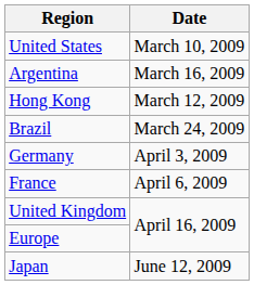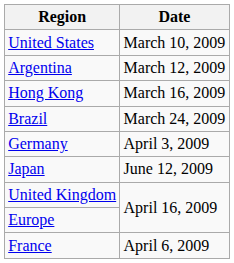 <table class=wikitable>
 <tr>
 <th>Region</th>
 <th>Date</th>
 </tr>
 <tr>
 <td><a href='#'>United States</a></td>
 <td>March 10, 2009</td>
 </tr>
 <tr>
 <td><a href='#'>Argentina</a></td>
-<td>March 16, 2009</td>
+<td>March 12, 2009</td>
 </tr>
 <tr>
 <td><a href='#'>Hong Kong</a></td>
-<td>March 12, 2009</td>
+<td>March 16, 2009</td>
 </tr>
 <tr>
 <td><a href='#'>Brazil</a></td>
 <td>March 24, 2009</td>
 </tr>
 <tr>
 <td><a href='#'>Germany</a></td>
 <td>April 3, 2009</td>
 </tr>
 <tr>
-<td><a href='#'>France</a></td>
-<td>April 6, 2009</td>
+<td><a href='#'>Japan</a></td>
+<td>June 12, 2009</td>
 </tr>
 <tr>
 <td><a href='#'>United Kingdom</a></td>
 <td rowspan=2>April 16, 2009</td>
 </tr>
 <tr>
 <td><a href='#'>Europe</a></td>
 </tr>
 <tr>
-<td><a href='#'>Japan</a></td>
-<td>June 12, 2009</td>
+<td><a href='#'>France</a></td>
+<td>April 6, 2009</td>
 </tr>
 </table>
